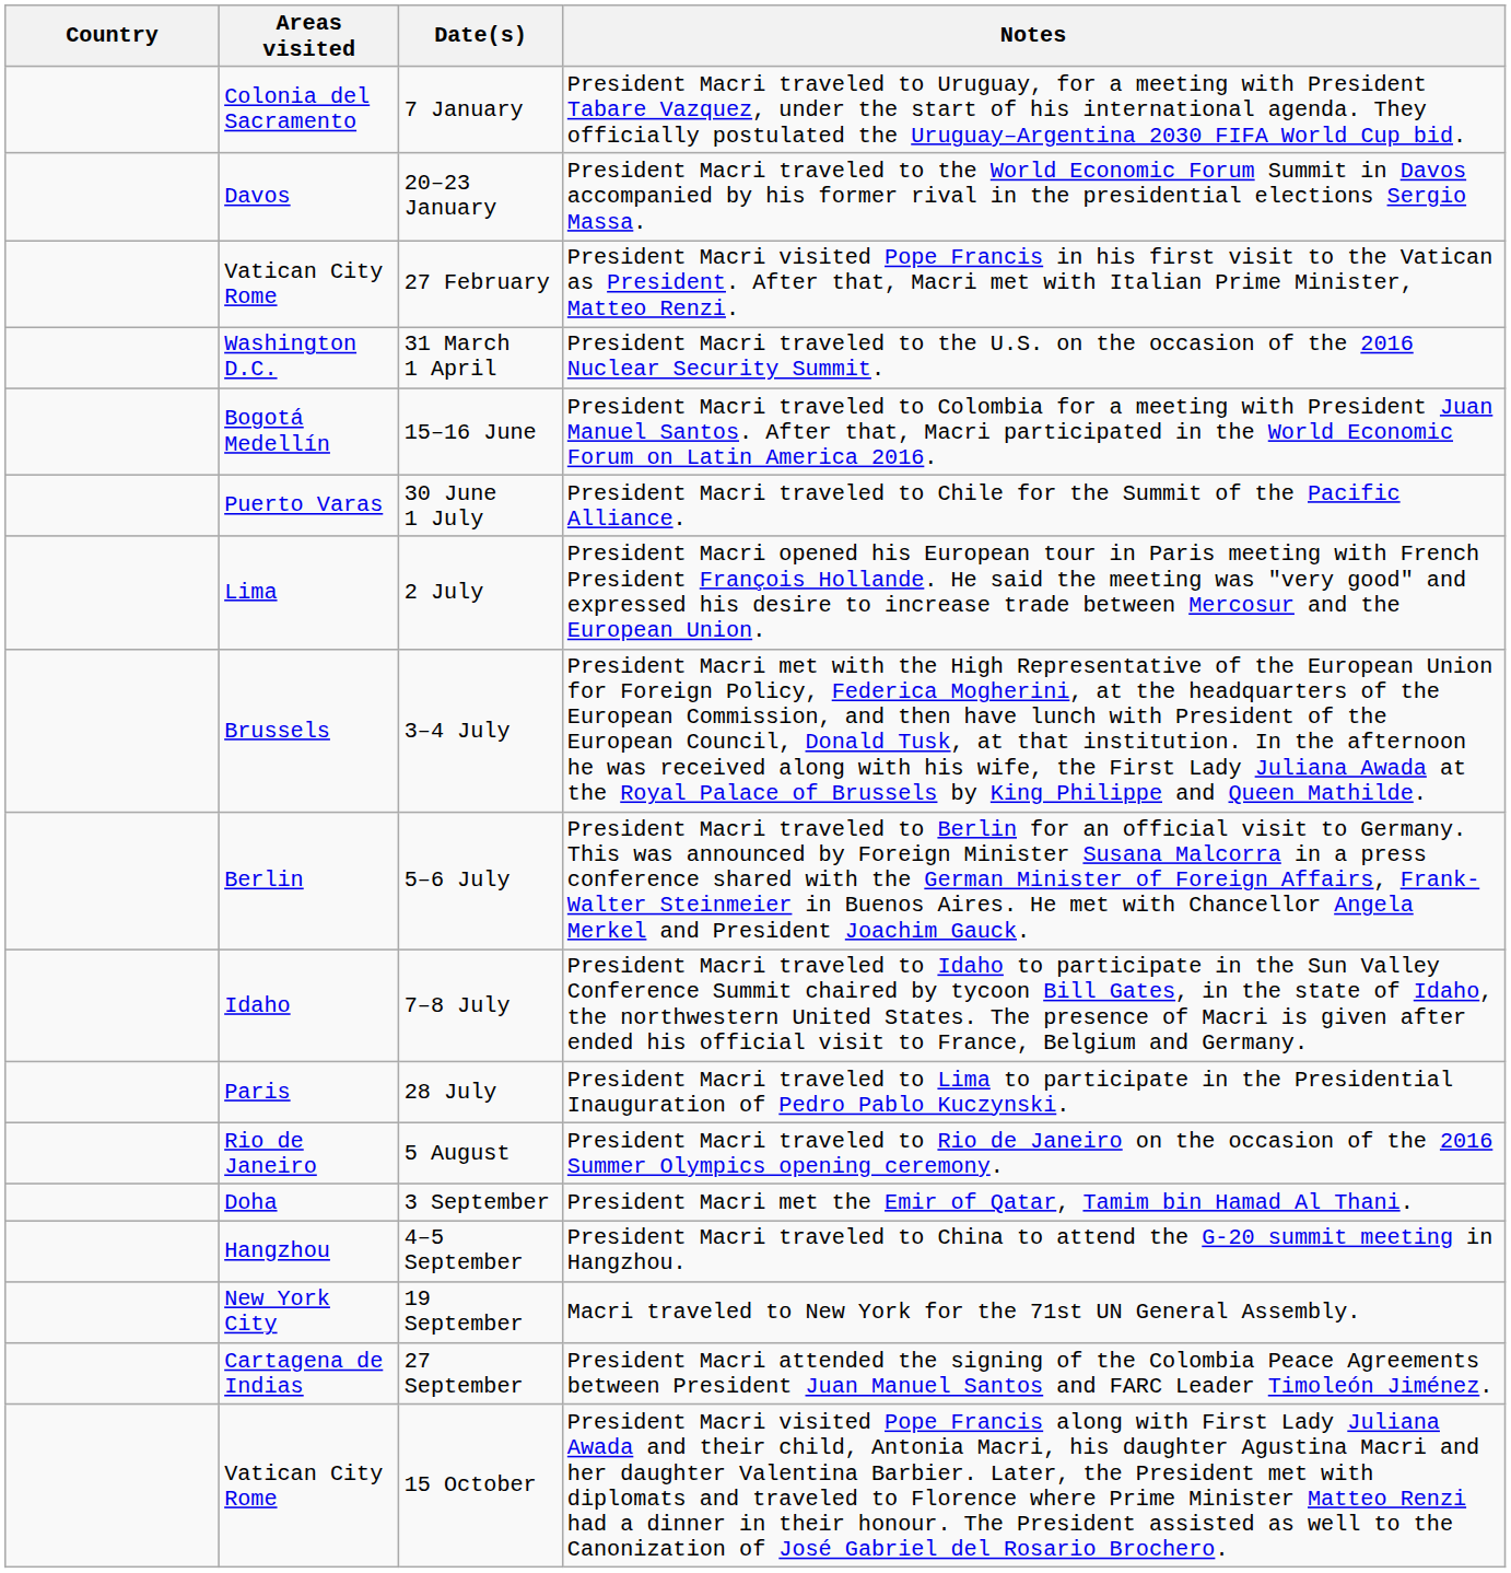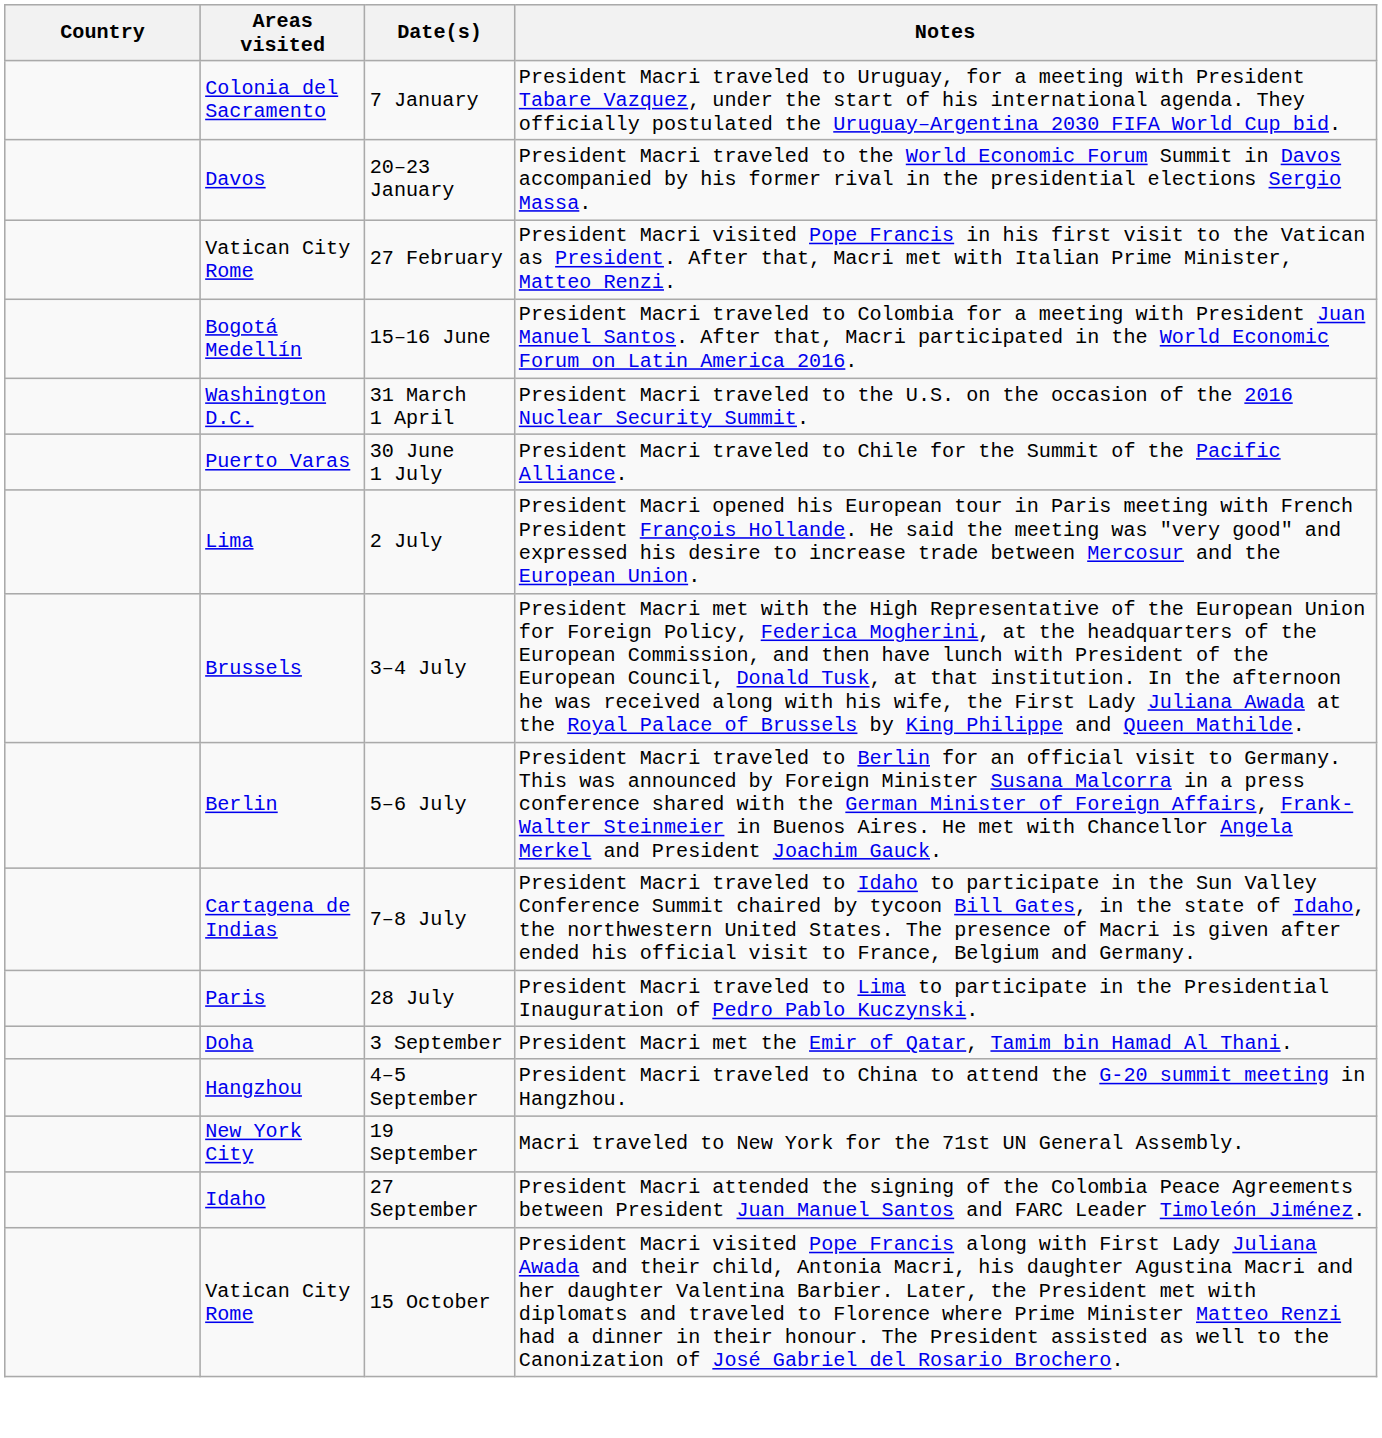 <table class="wikitable">
 <tr>
 <th width=120>Country</th>
 <th width=100>Areas visited</th>
 <th width=90>Date(s)</th>
 <th width=550>Notes</th>
 </tr>
 <tr>
 <td></td>
 <td><a href='#'>Colonia del Sacramento</a></td>
 <td>7 January</td>
 <td>President Macri traveled to Uruguay, for a meeting with President <a href='#'>Tabare Vazquez</a>, under the start of his international agenda. They officially postulated the <a href='#'>Uruguay–Argentina 2030 FIFA World Cup bid</a>.</td>
 </tr>
 <tr>
 <td></td>
 <td><a href='#'>Davos</a></td>
 <td>20–23 January</td>
 <td>President Macri traveled to the <a href='#'>World Economic Forum</a> Summit in <a href='#'>Davos</a> accompanied by his former rival in the presidential elections <a href='#'>Sergio Massa</a>.</td>
 </tr>
 <tr>
 <td><br></td>
 <td>Vatican City<br><a href='#'>Rome</a></td>
 <td>27 February</td>
 <td>President Macri visited <a href='#'>Pope Francis</a> in his first visit to the Vatican as <a href='#'>President</a>. After that, Macri met with Italian Prime Minister, <a href='#'>Matteo Renzi</a>.</td>
 </tr>
 <tr>
 <td></td>
+<td><a href='#'>Bogotá</a><br><a href='#'>Medellín</a></td>
+<td>15–16 June</td>
+<td>President Macri traveled to Colombia for a meeting with President <a href='#'>Juan Manuel Santos</a>. After that, Macri participated in the <a href='#'>World Economic Forum on Latin America 2016</a>.</td>
+</tr>
+<tr>
+<td></td>
 <td><a href='#'>Washington D.C.</a></td>
 <td>31 March<br>1 April</td>
 <td>President Macri traveled to the U.S. on the occasion of the <a href='#'>2016 Nuclear Security Summit</a>.</td>
-</tr>
-<tr>
-<td></td>
-<td><a href='#'>Bogotá</a><br><a href='#'>Medellín</a></td>
-<td>15–16 June</td>
-<td>President Macri traveled to Colombia for a meeting with President <a href='#'>Juan Manuel Santos</a>. After that, Macri participated in the <a href='#'>World Economic Forum on Latin America 2016</a>.</td>
 </tr>
 <tr>
 <td></td>
 <td><a href='#'>Puerto Varas</a></td>
 <td>30 June<br>1 July</td>
 <td>President Macri traveled to Chile for the Summit of the <a href='#'>Pacific Alliance</a>.</td>
 </tr>
 <tr>
 <td></td>
 <td><a href='#'>Lima</a></td>
 <td>2 July</td>
 <td>President Macri opened his European tour in Paris meeting with French President <a href='#'>François Hollande</a>. He said the meeting was "very good" and expressed his desire to increase trade between <a href='#'>Mercosur</a> and the <a href='#'>European Union</a>.</td>
 </tr>
 <tr>
 <td></td>
 <td><a href='#'>Brussels</a></td>
 <td>3–4 July</td>
 <td>President Macri met with the High Representative of the European Union for Foreign Policy, <a href='#'>Federica Mogherini</a>, at the headquarters of the European Commission, and then have lunch with President of the European Council, <a href='#'>Donald Tusk</a>, at that institution. In the afternoon he was received along with his wife, the First Lady <a href='#'>Juliana Awada</a> at the <a href='#'>Royal Palace of Brussels</a> by <a href='#'>King Philippe</a> and <a href='#'>Queen Mathilde</a>.</td>
 </tr>
 <tr>
 <td></td>
 <td><a href='#'>Berlin</a></td>
 <td>5–6 July</td>
 <td>President Macri traveled to <a href='#'>Berlin</a> for an official visit to Germany. This was announced by Foreign Minister <a href='#'>Susana Malcorra</a> in a press conference shared with the <a href='#'>German Minister of Foreign Affairs</a>, <a href='#'>Frank-Walter Steinmeier</a> in Buenos Aires. He met with Chancellor <a href='#'>Angela Merkel</a> and President <a href='#'>Joachim Gauck</a>.</td>
 </tr>
 <tr>
 <td></td>
-<td><a href='#'>Idaho</a></td>
+<td><a href='#'>Cartagena de Indias</a></td>
 <td>7–8 July</td>
 <td>President Macri traveled to <a href='#'>Idaho</a> to participate in the Sun Valley Conference Summit chaired by tycoon <a href='#'>Bill Gates</a>, in the state of <a href='#'>Idaho</a>, the northwestern United States. The presence of Macri is given after ended his official visit to France, Belgium and Germany.</td>
 </tr>
 <tr>
 <td></td>
 <td><a href='#'>Paris</a></td>
 <td>28 July</td>
 <td>President Macri traveled to <a href='#'>Lima</a> to participate in the Presidential Inauguration of <a href='#'>Pedro Pablo Kuczynski</a>.</td>
-</tr>
-<tr>
-<td></td>
-<td><a href='#'>Rio de Janeiro</a></td>
-<td>5 August</td>
-<td>President Macri traveled to <a href='#'>Rio de Janeiro</a> on the occasion of the <a href='#'>2016 Summer Olympics opening ceremony</a>.</td>
 </tr>
 <tr>
 <td></td>
 <td><a href='#'>Doha</a></td>
 <td>3 September</td>
 <td>President Macri met the <a href='#'>Emir of Qatar</a>, <a href='#'>Tamim bin Hamad Al Thani</a>.</td>
 </tr>
 <tr>
 <td></td>
 <td><a href='#'>Hangzhou</a></td>
 <td>4–5 September</td>
 <td>President Macri traveled to China to attend the <a href='#'>G-20 summit meeting</a> in Hangzhou.</td>
 </tr>
 <tr>
 <td></td>
 <td><a href='#'>New York City</a></td>
 <td>19 September</td>
 <td>Macri traveled to New York for the 71st UN General Assembly.</td>
 </tr>
 <tr>
 <td></td>
-<td><a href='#'>Cartagena de Indias</a></td>
+<td><a href='#'>Idaho</a></td>
 <td>27 September</td>
 <td>President Macri attended the signing of the Colombia Peace Agreements between President <a href='#'>Juan Manuel Santos</a> and FARC Leader <a href='#'>Timoleón Jiménez</a>.</td>
 </tr>
 <tr>
 <td><br></td>
 <td>Vatican City<br><a href='#'>Rome</a></td>
 <td>15 October</td>
 <td>President Macri visited <a href='#'>Pope Francis</a> along with First Lady <a href='#'>Juliana Awada</a> and their child, Antonia Macri, his daughter Agustina Macri and her daughter Valentina Barbier. Later, the President met with diplomats and traveled to Florence where Prime Minister <a href='#'>Matteo Renzi</a> had a dinner in their honour. The President assisted as well to the Canonization of <a href='#'>José Gabriel del Rosario Brochero</a>.</td>
 </tr>
 </table>
